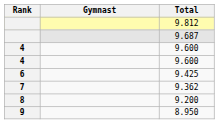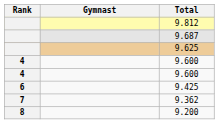 <table class="wikitable sortable" style="text-align:center; font-size:95%">
 <tr>
 <th scope="col" style="width:50px;">Rank</th>
 <th scope="col" style="width:180px;">Gymnast</th>
 <th scope="col" style="width:80px;">Total</th>
 </tr>
 <tr style="background:#fffcaf;">
 <th scope=row style="text-align:center"></th>
 <td style="text-align:left;"></td>
 <td>9.812</td>
 </tr>
 <tr style="background:#e5e5e5;">
 <th scope=row style="text-align:center"></th>
 <td style="text-align:left;"></td>
 <td>9.687</td>
+</tr>
+<tr style="background:#ec9;">
+<th scope=row style="text-align:center"></th>
+<td style="text-align:left;"></td>
+<td>9.625</td>
 </tr>
 <tr>
 <th scope=row style="text-align:center">4</th>
 <td style="text-align:left;"></td>
 <td>9.600</td>
 </tr>
 <tr>
 <th scope=row style="text-align:center">4</th>
 <td style="text-align:left;"></td>
 <td>9.600</td>
 </tr>
 <tr>
 <th scope=row style="text-align:center">6</th>
 <td style="text-align:left;"></td>
 <td>9.425</td>
 </tr>
 <tr>
 <th scope=row style="text-align:center">7</th>
 <td style="text-align:left;"></td>
 <td>9.362</td>
 </tr>
 <tr>
 <th scope=row style="text-align:center">8</th>
 <td style="text-align:left;"></td>
 <td>9.200</td>
 </tr>
-<tr>
-<th scope=row style="text-align:center">9</th>
-<td style="text-align:left;"></td>
-<td>8.950</td>
-</tr>
 </table>
